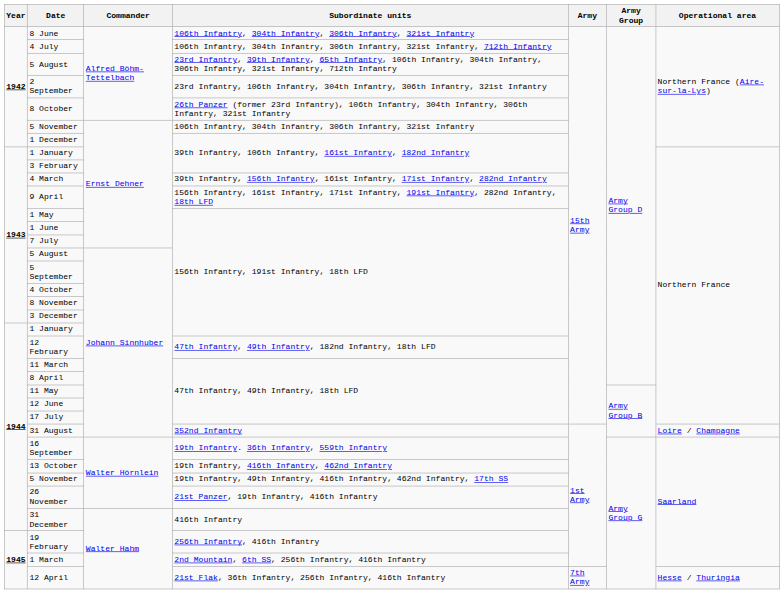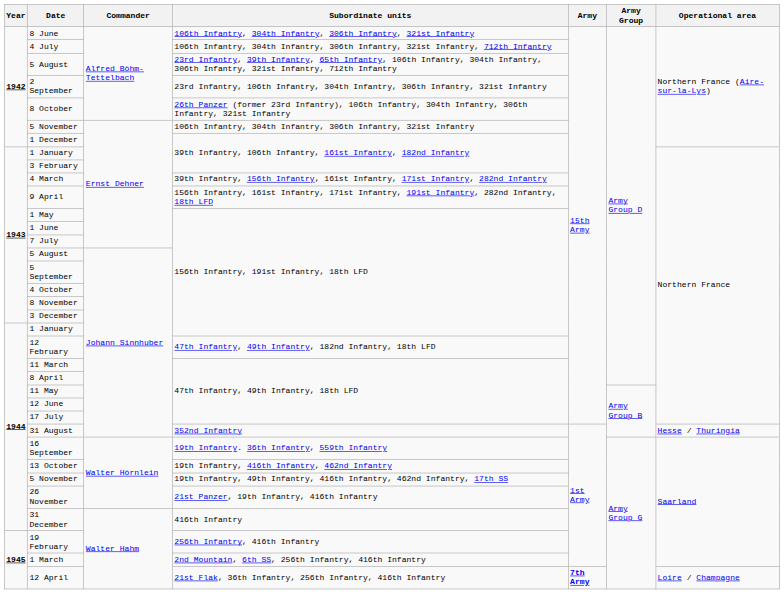 <table class="wikitable">
 <tr>
 <th>Year</th>
 <th>Date</th>
 <th>Commander</th>
 <th>Subordinate units</th>
 <th>Army</th>
 <th>Army Group</th>
 <th>Operational area</th>
 </tr>
 <tr>
 <td rowspan="7"><strong><u>1942</u></strong></td>
 <td>8 June</td>
 <td rowspan="5"><a href='#'>Alfred Böhm-Tettelbach</a></td>
 <td><a href='#'>106th Infantry</a>, <a href='#'>304th Infantry</a>, <a href='#'>306th Infantry</a>, <a href='#'>321st Infantry</a></td>
 <td rowspan="26"><a href='#'>15th Army</a></td>
 <td rowspan="23"><a href='#'>Army Group D</a></td>
 <td rowspan="7">Northern France (<a href='#'>Aire-sur-la-Lys</a>)</td>
 </tr>
 <tr>
 <td>4 July</td>
 <td>106th Infantry, 304th Infantry, 306th Infantry, 321st Infantry, <a href='#'>712th Infantry</a></td>
 </tr>
 <tr>
 <td>5 August</td>
 <td><a href='#'>23rd Infantry</a>, <a href='#'>39th Infantry</a>, <a href='#'>65th Infantry</a>, 106th Infantry, 304th Infantry, 306th Infantry, 321st Infantry, 712th Infantry</td>
 </tr>
 <tr>
 <td>2 September</td>
 <td>23rd Infantry, 106th Infantry, 304th Infantry, 306th Infantry, 321st Infantry</td>
 </tr>
 <tr>
 <td>8 October</td>
 <td><a href='#'>26th Panzer</a> (former 23rd Infantry), 106th Infantry, 304th Infantry, 306th Infantry, 321st Infantry</td>
 </tr>
 <tr>
 <td>5 November</td>
 <td rowspan="9"><a href='#'>Ernst Dehner</a></td>
 <td>106th Infantry, 304th Infantry, 306th Infantry, 321st Infantry</td>
 </tr>
 <tr>
 <td>1 December</td>
 <td rowspan="3">39th Infantry, 106th Infantry, <a href='#'>161st Infantry</a>, <a href='#'>182nd Infantry</a></td>
 </tr>
 <tr>
 <td rowspan="12"><strong><u>1943</u></strong></td>
 <td>1 January</td>
 <td rowspan="19">Northern France</td>
 </tr>
 <tr>
 <td>3 February</td>
 </tr>
 <tr>
 <td>4 March</td>
 <td>39th Infantry, <a href='#'>156th Infantry</a>, 161st Infantry, <a href='#'>171st Infantry</a>, <a href='#'>282nd Infantry</a></td>
 </tr>
 <tr>
 <td>9 April</td>
 <td>156th Infantry, 161st Infantry, 171st Infantry, <a href='#'>191st Infantry</a>, 282nd Infantry, <a href='#'>18th LFD</a></td>
 </tr>
 <tr>
 <td>1 May</td>
 <td rowspan="9">156th Infantry, 191st Infantry, 18th LFD</td>
 </tr>
 <tr>
 <td>1 June</td>
 </tr>
 <tr>
 <td>7 July</td>
 </tr>
 <tr>
 <td>5 August</td>
 <td rowspan="13"><a href='#'>Johann Sinnhuber</a></td>
 </tr>
 <tr>
 <td>5 September</td>
 </tr>
 <tr>
 <td>4 October</td>
 </tr>
 <tr>
 <td>8 November</td>
 </tr>
 <tr>
 <td>3 December</td>
 </tr>
 <tr>
 <td rowspan="13"><strong><u>1944</u></strong></td>
 <td>1 January</td>
 </tr>
 <tr>
 <td>12 February</td>
 <td><a href='#'>47th Infantry</a>, <a href='#'>49th Infantry</a>, 182nd Infantry, 18th LFD</td>
 </tr>
 <tr>
 <td>11 March</td>
 <td rowspan="5">47th Infantry, 49th Infantry, 18th LFD</td>
 </tr>
 <tr>
 <td>8 April</td>
 </tr>
 <tr>
 <td>11 May</td>
 <td rowspan="4"><a href='#'>Army Group B</a></td>
 </tr>
 <tr>
 <td>12 June</td>
 </tr>
 <tr>
 <td>17 July</td>
 </tr>
 <tr>
 <td>31 August</td>
 <td><a href='#'>352nd Infantry</a></td>
 <td rowspan="8"><a href='#'>1st Army</a></td>
-<td><a href='#'>Loire</a> / <a href='#'>Champagne</a></td>
+<td><a href='#'>Hesse</a> / <a href='#'>Thuringia</a></td>
 </tr>
 <tr>
 <td>16 September</td>
 <td rowspan="4"><a href='#'>Walter Hörnlein</a></td>
 <td><a href='#'>19th Infantry</a>. <a href='#'>36th Infantry</a>, <a href='#'>559th Infantry</a></td>
 <td rowspan="8"><a href='#'>Army Group G</a></td>
 <td rowspan="7"><a href='#'>Saarland</a></td>
 </tr>
 <tr>
 <td>13 October</td>
 <td>19th Infantry, <a href='#'>416th Infantry</a>, <a href='#'>462nd Infantry</a></td>
 </tr>
 <tr>
 <td>5 November</td>
 <td>19th Infantry, 49th Infantry, 416th Infantry, 462nd Infantry, <a href='#'>17th SS</a></td>
 </tr>
 <tr>
 <td>26 November</td>
 <td><a href='#'>21st Panzer</a>, 19th Infantry, 416th Infantry</td>
 </tr>
 <tr>
 <td>31 December</td>
 <td rowspan="4"><a href='#'>Walter Hahm</a></td>
 <td>416th Infantry</td>
 </tr>
 <tr>
 <td rowspan="3"><strong><u>1945</u></strong></td>
 <td>19 February</td>
 <td><a href='#'>256th Infantry</a>, 416th Infantry</td>
 </tr>
 <tr>
 <td>1 March</td>
 <td><a href='#'>2nd Mountain</a>, <a href='#'>6th SS</a>, 256th Infantry, 416th Infantry</td>
 </tr>
 <tr>
 <td>12 April</td>
 <td><a href='#'>21st Flak</a>, 36th Infantry, 256th Infantry, 416th Infantry</td>
-<td><a href='#'>7th Army</a></td>
-<td><a href='#'>Hesse</a> / <a href='#'>Thuringia</a></td>
+<td><strong><a href='#'>7th Army</a></strong></td>
+<td><a href='#'>Loire</a> / <a href='#'>Champagne</a></td>
 </tr>
 </table>
